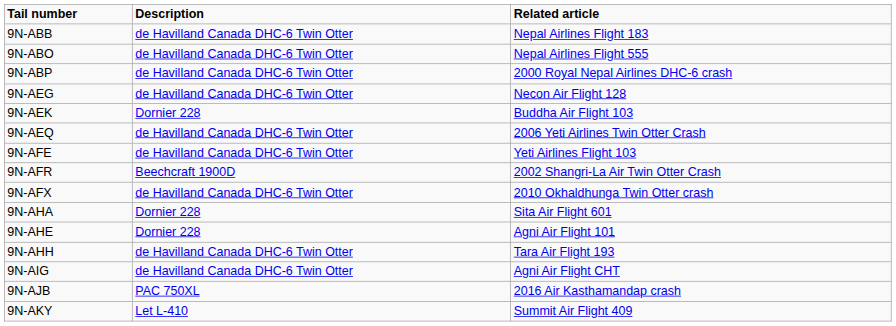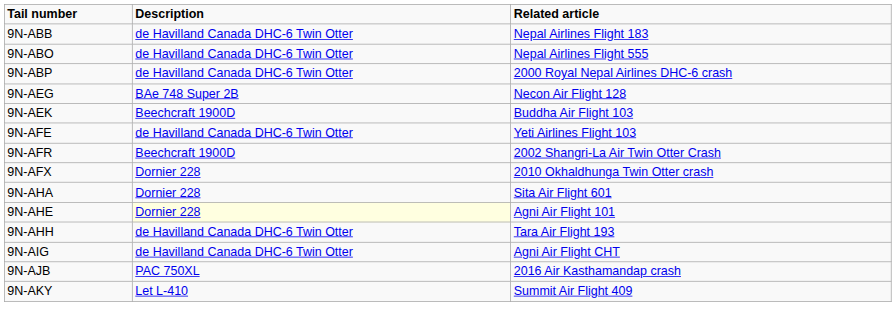 <table class="wikitable" width="90%">
 <tr>
 <td><strong>Tail number</strong></td>
 <td><strong>Description</strong></td>
 <td><strong>Related article</strong></td>
 </tr>
 <tr>
 <td>9N-ABB</td>
 <td><a href='#'>de Havilland Canada DHC-6 Twin Otter</a></td>
 <td><a href='#'>Nepal Airlines Flight 183</a></td>
 </tr>
 <tr>
 <td>9N-ABO</td>
 <td><a href='#'>de Havilland Canada DHC-6 Twin Otter</a></td>
 <td><a href='#'>Nepal Airlines Flight 555</a></td>
 </tr>
 <tr>
 <td>9N-ABP</td>
 <td><a href='#'>de Havilland Canada DHC-6 Twin Otter</a></td>
 <td><a href='#'>2000 Royal Nepal Airlines DHC-6 crash</a></td>
 </tr>
 <tr>
 <td>9N-AEG</td>
-<td><a href='#'>de Havilland Canada DHC-6 Twin Otter</a></td>
+<td><a href='#'>BAe 748 Super 2B</a></td>
 <td><a href='#'>Necon Air Flight 128</a></td>
 </tr>
 <tr>
 <td>9N-AEK</td>
-<td><a href='#'>Dornier 228</a></td>
+<td><a href='#'>Beechcraft 1900D</a></td>
 <td><a href='#'>Buddha Air Flight 103</a></td>
-</tr>
-<tr>
-<td>9N-AEQ</td>
-<td><a href='#'>de Havilland Canada DHC-6 Twin Otter</a></td>
-<td><a href='#'>2006 Yeti Airlines Twin Otter Crash</a></td>
 </tr>
 <tr>
 <td>9N-AFE</td>
 <td><a href='#'>de Havilland Canada DHC-6 Twin Otter</a></td>
 <td><a href='#'>Yeti Airlines Flight 103</a></td>
 </tr>
 <tr>
 <td>9N-AFR</td>
 <td><a href='#'>Beechcraft 1900D</a></td>
 <td><a href='#'>2002 Shangri-La Air Twin Otter Crash</a></td>
 </tr>
 <tr>
 <td>9N-AFX</td>
-<td><a href='#'>de Havilland Canada DHC-6 Twin Otter</a></td>
+<td><a href='#'>Dornier 228</a></td>
 <td><a href='#'>2010 Okhaldhunga Twin Otter crash</a></td>
 </tr>
 <tr>
 <td>9N-AHA</td>
 <td><a href='#'>Dornier 228</a></td>
 <td><a href='#'>Sita Air Flight 601</a></td>
 </tr>
 <tr>
 <td>9N-AHE</td>
-<td><a href='#'>Dornier 228</a></td>
+<td style="background: lightyellow;"><a href='#'>Dornier 228</a></td>
 <td><a href='#'>Agni Air Flight 101</a></td>
 </tr>
 <tr>
 <td>9N-AHH</td>
 <td><a href='#'>de Havilland Canada DHC-6 Twin Otter</a></td>
 <td><a href='#'>Tara Air Flight 193</a></td>
 </tr>
 <tr>
 <td>9N-AIG</td>
 <td><a href='#'>de Havilland Canada DHC-6 Twin Otter</a></td>
 <td><a href='#'>Agni Air Flight CHT</a></td>
 </tr>
 <tr>
 <td>9N-AJB</td>
 <td><a href='#'>PAC 750XL</a></td>
 <td><a href='#'>2016 Air Kasthamandap crash</a></td>
 </tr>
 <tr>
 <td>9N-AKY</td>
 <td><a href='#'>Let L-410</a></td>
 <td><a href='#'>Summit Air Flight 409</a></td>
 </tr>
 </table>
